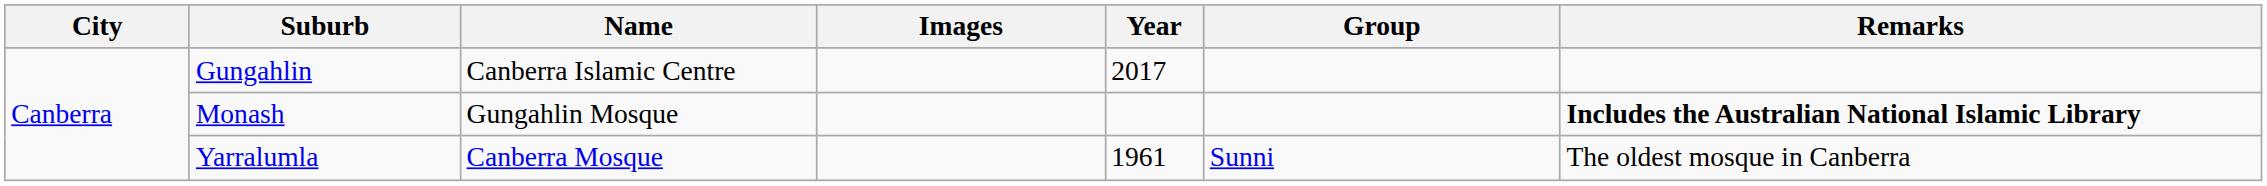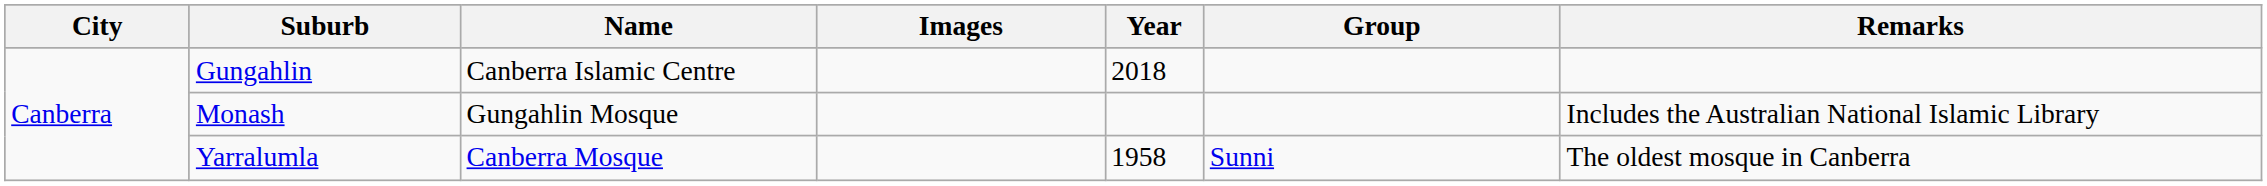 <table class="wikitable sortable">
 <tr>
 <th align=left width=100px>City</th>
 <th align=left width=150px>Suburb</th>
 <th align=left width=200px>Name</th>
 <th align=center width=160px class=unsortable>Images</th>
 <th align=left width=050px>Year</th>
 <th align=center width=200px>Group</th>
 <th align=left width=400px class=unsortable>Remarks</th>
 </tr>
 <tr>
 <td rowspan=3><a href='#'>Canberra</a></td>
 <td><a href='#'>Gungahlin</a></td>
 <td>Canberra Islamic Centre</td>
 <td></td>
-<td>2017</td>
+<td>2018</td>
 <td></td>
 <td></td>
 </tr>
 <tr>
 <td><a href='#'>Monash</a></td>
 <td>Gungahlin Mosque</td>
 <td></td>
 <td></td>
 <td></td>
-<td><strong>Includes the Australian National Islamic Library</strong></td>
+<td>Includes the Australian National Islamic Library</td>
 </tr>
 <tr>
 <td><a href='#'>Yarralumla</a></td>
 <td><a href='#'>Canberra Mosque</a></td>
 <td></td>
-<td>1961</td>
+<td>1958</td>
 <td><a href='#'>Sunni</a></td>
 <td>The oldest mosque in Canberra</td>
 </tr>
 </table>
